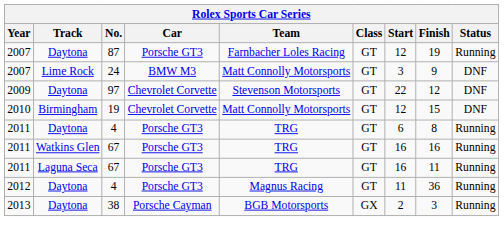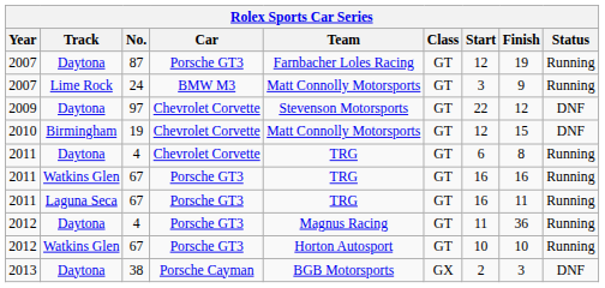 <table class="wikitable" style="text-align:center; font-size:80%">
 <tr>
 <th colspan=9><a href='#'>Rolex Sports Car Series</a></th>
 </tr>
 <tr>
 <th>Year</th>
 <th>Track</th>
 <th>No.</th>
 <th>Car</th>
 <th>Team</th>
 <th>Class</th>
 <th>Start</th>
 <th>Finish</th>
 <th>Status</th>
 </tr>
 <tr>
 <td>2007</td>
 <td><a href='#'>Daytona</a></td>
 <td>87</td>
 <td><a href='#'>Porsche GT3</a></td>
 <td><a href='#'>Farnbacher Loles Racing</a></td>
 <td>GT</td>
 <td>12</td>
 <td>19</td>
 <td>Running</td>
 </tr>
 <tr>
 <td>2007</td>
 <td><a href='#'>Lime Rock</a></td>
 <td>24</td>
 <td><a href='#'>BMW M3</a></td>
 <td><a href='#'>Matt Connolly Motorsports</a></td>
 <td>GT</td>
 <td>3</td>
 <td>9</td>
-<td>DNF</td>
+<td>Running</td>
 </tr>
 <tr>
 <td>2009</td>
 <td><a href='#'>Daytona</a></td>
 <td>97</td>
 <td><a href='#'>Chevrolet Corvette</a></td>
 <td><a href='#'>Stevenson Motorsports</a></td>
 <td>GT</td>
 <td>22</td>
 <td>12</td>
 <td>DNF</td>
 </tr>
 <tr>
 <td>2010</td>
 <td><a href='#'>Birmingham</a></td>
 <td>19</td>
 <td><a href='#'>Chevrolet Corvette</a></td>
 <td><a href='#'>Matt Connolly Motorsports</a></td>
 <td>GT</td>
 <td>12</td>
 <td>15</td>
 <td>DNF</td>
 </tr>
 <tr>
 <td>2011</td>
 <td><a href='#'>Daytona</a></td>
 <td>4</td>
-<td><a href='#'>Porsche GT3</a></td>
+<td><a href='#'>Chevrolet Corvette</a></td>
 <td><a href='#'>TRG</a></td>
 <td>GT</td>
 <td>6</td>
 <td>8</td>
 <td>Running</td>
 </tr>
 <tr>
 <td>2011</td>
 <td><a href='#'>Watkins Glen</a></td>
 <td>67</td>
 <td><a href='#'>Porsche GT3</a></td>
 <td><a href='#'>TRG</a></td>
 <td>GT</td>
 <td>16</td>
 <td>16</td>
 <td>Running</td>
 </tr>
 <tr>
 <td>2011</td>
 <td><a href='#'>Laguna Seca</a></td>
 <td>67</td>
 <td><a href='#'>Porsche GT3</a></td>
 <td><a href='#'>TRG</a></td>
 <td>GT</td>
 <td>16</td>
 <td>11</td>
 <td>Running</td>
 </tr>
 <tr>
 <td>2012</td>
 <td><a href='#'>Daytona</a></td>
 <td>4</td>
 <td><a href='#'>Porsche GT3</a></td>
 <td><a href='#'>Magnus Racing</a></td>
 <td>GT</td>
 <td>11</td>
 <td>36</td>
 <td>Running</td>
 </tr>
 <tr>
+<td>2012</td>
+<td><a href='#'>Watkins Glen</a></td>
+<td>67</td>
+<td><a href='#'>Porsche GT3</a></td>
+<td><a href='#'>Horton Autosport</a></td>
+<td>GT</td>
+<td>10</td>
+<td>10</td>
+<td>Running</td>
+</tr>
+<tr>
 <td>2013</td>
 <td><a href='#'>Daytona</a></td>
 <td>38</td>
 <td><a href='#'>Porsche Cayman</a></td>
 <td><a href='#'>BGB Motorsports</a></td>
 <td>GX</td>
 <td>2</td>
 <td>3</td>
-<td>Running</td>
+<td>DNF</td>
 </tr>
 </table>
